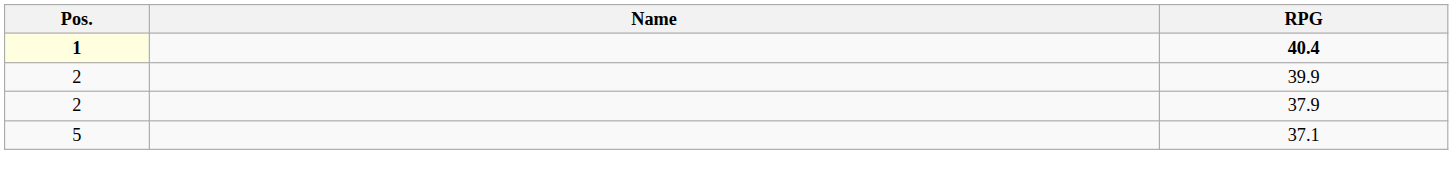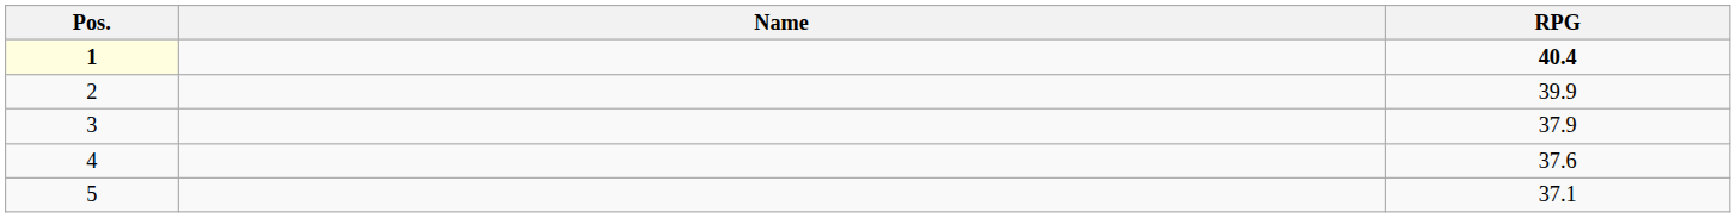 <table class=wikitable width="80%">
 <tr>
 <th width="10%">Pos.</th>
 <th width="70%">Name</th>
 <th width="20%">RPG</th>
 </tr>
 <tr>
 <td align=center style="background: lightyellow;"><strong>1</strong></td>
 <td><strong></strong></td>
 <td align=center><strong>40.4</strong></td>
 </tr>
 <tr>
 <td align=center>2</td>
 <td></td>
 <td align=center>39.9</td>
 </tr>
 <tr>
-<td align=center>2</td>
+<td align=center>3</td>
 <td></td>
 <td align=center>37.9</td>
+</tr>
+<tr>
+<td align=center>4</td>
+<td></td>
+<td align=center>37.6</td>
 </tr>
 <tr>
 <td align=center>5</td>
 <td></td>
 <td align=center>37.1</td>
 </tr>
 </table>
